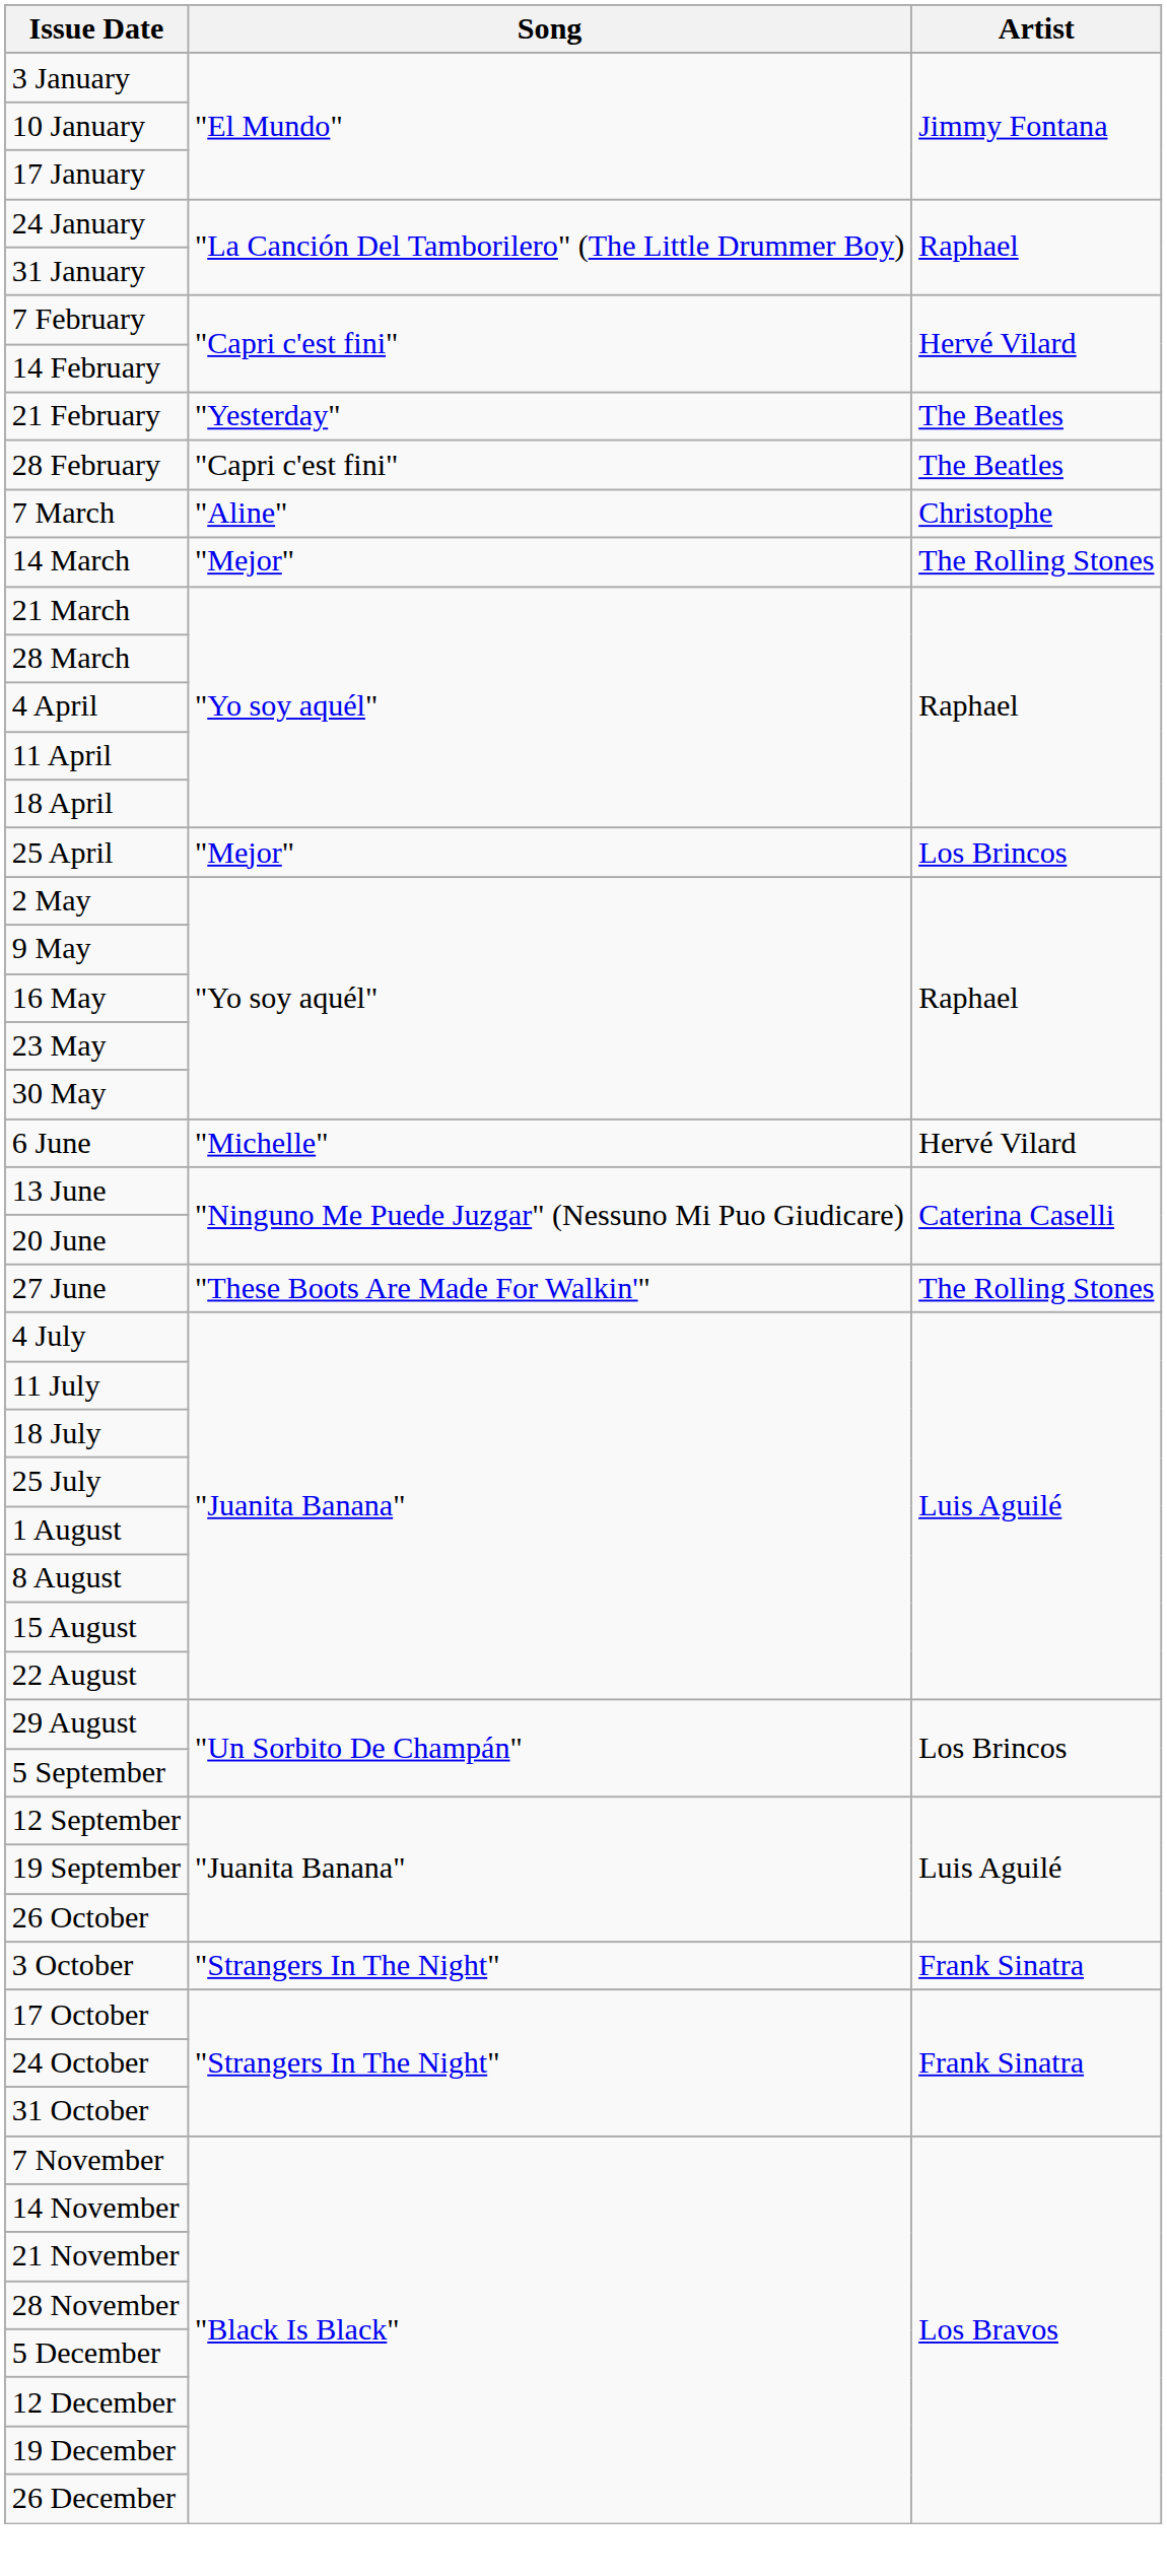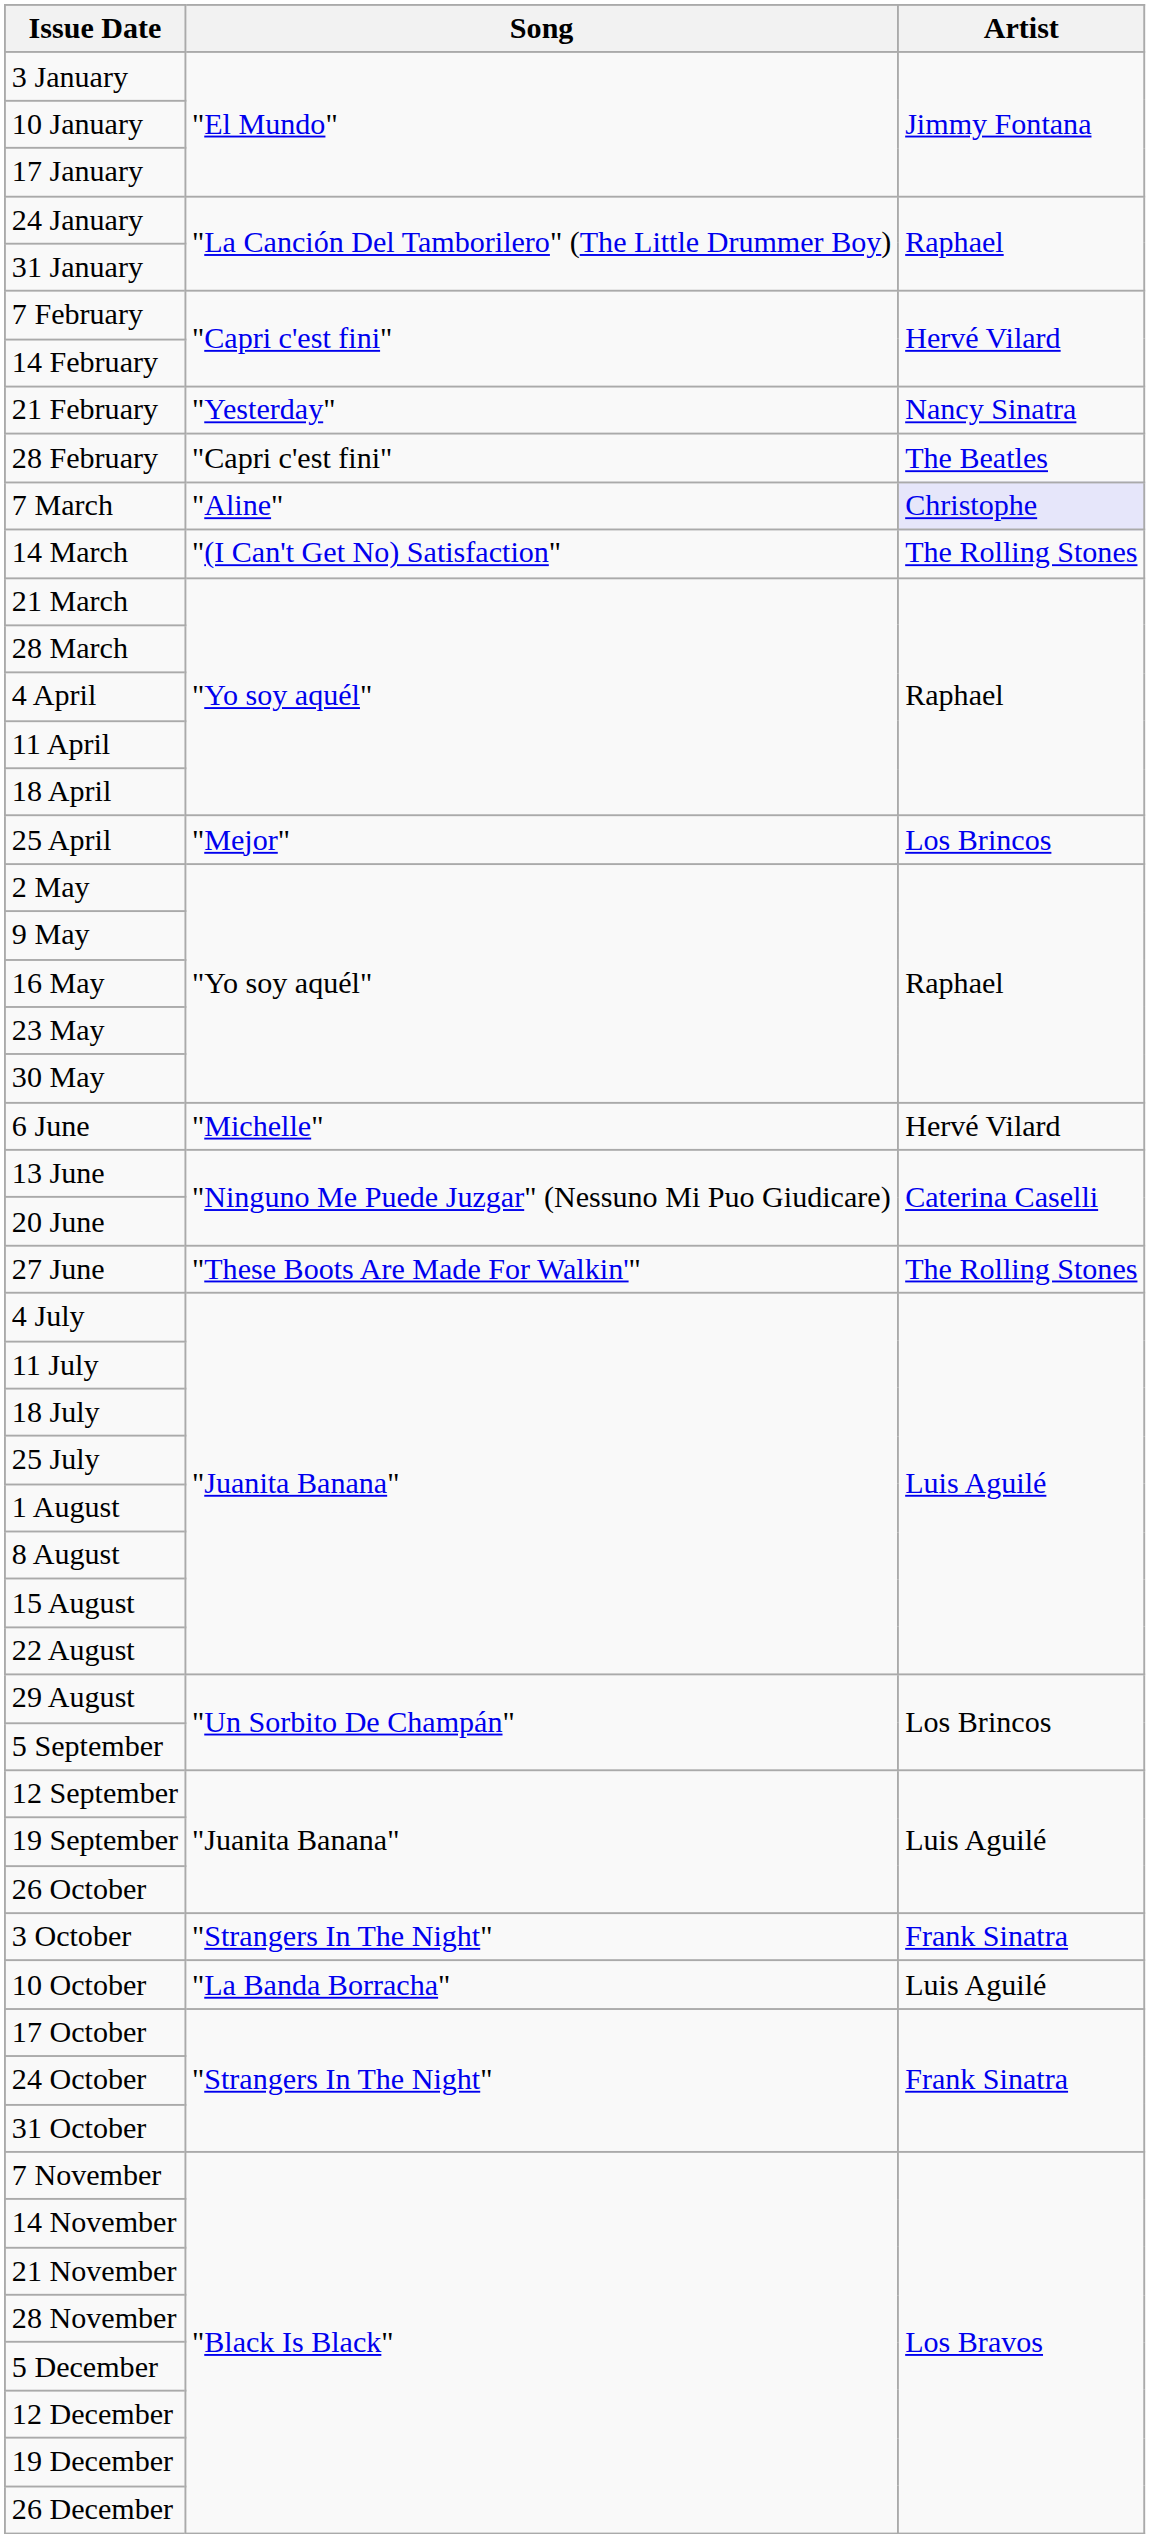 <table class="wikitable">
 <tr>
 <th>Issue Date</th>
 <th>Song</th>
 <th>Artist</th>
 </tr>
 <tr>
 <td>3 January</td>
 <td rowspan=3>"<a href='#'>El Mundo</a>"</td>
 <td rowspan=3><a href='#'>Jimmy Fontana</a></td>
 </tr>
 <tr>
 <td>10 January</td>
 </tr>
 <tr>
 <td>17 January</td>
 </tr>
 <tr>
 <td>24 January</td>
 <td rowspan=2>"<a href='#'>La Canción Del Tamborilero</a>" (<a href='#'>The Little Drummer Boy</a>)</td>
 <td rowspan=2><a href='#'>Raphael</a></td>
 </tr>
 <tr>
 <td>31 January</td>
 </tr>
 <tr>
 <td>7 February</td>
 <td rowspan=2>"<a href='#'>Capri c'est fini</a>"</td>
 <td rowspan=2><a href='#'>Hervé Vilard</a></td>
 </tr>
 <tr>
 <td>14 February</td>
 </tr>
 <tr>
 <td>21 February</td>
 <td rowspan=1>"<a href='#'>Yesterday</a>"</td>
-<td rowspan=1><a href='#'>The Beatles</a></td>
+<td rowspan=1><a href='#'>Nancy Sinatra</a></td>
 </tr>
 <tr>
 <td>28 February</td>
 <td>"Capri c'est fini"</td>
 <td rowspan=1><a href='#'>The Beatles</a></td>
 </tr>
 <tr>
 <td>7 March</td>
 <td rowspan=1>"<a href='#'>Aline</a>"</td>
-<td rowspan=1><a href='#'>Christophe</a></td>
+<td rowspan=1 style="background: lavender;"><a href='#'>Christophe</a></td>
 </tr>
 <tr>
 <td>14 March</td>
-<td rowspan=1>"<a href='#'>Mejor</a>"</td>
+<td rowspan=1>"<a href='#'>(I Can't Get No) Satisfaction</a>"</td>
 <td rowspan=1><a href='#'>The Rolling Stones</a></td>
 </tr>
 <tr>
 <td>21 March</td>
 <td rowspan=5>"<a href='#'>Yo soy aquél</a>"</td>
 <td rowspan="5">Raphael</td>
 </tr>
 <tr>
 <td>28 March</td>
 </tr>
 <tr>
 <td>4 April</td>
 </tr>
 <tr>
 <td>11 April</td>
 </tr>
 <tr>
 <td>18 April</td>
 </tr>
 <tr>
 <td>25 April</td>
 <td rowspan=1>"<a href='#'>Mejor</a>"</td>
 <td rowspan=1><a href='#'>Los Brincos</a></td>
 </tr>
 <tr>
 <td>2 May</td>
 <td rowspan=5>"Yo soy aquél"</td>
 <td rowspan="5">Raphael</td>
 </tr>
 <tr>
 <td>9 May</td>
 </tr>
 <tr>
 <td>16 May</td>
 </tr>
 <tr>
 <td>23 May</td>
 </tr>
 <tr>
 <td>30 May</td>
 </tr>
 <tr>
 <td>6 June</td>
 <td rowspan=1>"<a href='#'>Michelle</a>"</td>
 <td>Hervé Vilard</td>
 </tr>
 <tr>
 <td>13 June</td>
 <td rowspan=2>"<a href='#'>Ninguno Me Puede Juzgar</a>" (Nessuno Mi Puo Giudicare)</td>
 <td rowspan=2><a href='#'>Caterina Caselli</a></td>
 </tr>
 <tr>
 <td>20 June</td>
 </tr>
 <tr |>
 <td>27 June</td>
 <td rowspan=1>"<a href='#'>These Boots Are Made For Walkin'</a>"</td>
 <td rowspan=1><a href='#'>The Rolling Stones</a></td>
 </tr>
 <tr>
 <td>4 July</td>
 <td rowspan=8>"<a href='#'>Juanita Banana</a>"</td>
 <td rowspan=8><a href='#'>Luis Aguilé</a></td>
 </tr>
 <tr>
 <td>11 July</td>
 </tr>
 <tr>
 <td>18 July</td>
 </tr>
 <tr>
 <td>25 July</td>
 </tr>
 <tr>
 <td>1 August</td>
 </tr>
 <tr>
 <td>8 August</td>
 </tr>
 <tr>
 <td>15 August</td>
 </tr>
 <tr>
 <td>22 August</td>
 </tr>
 <tr>
 <td>29 August</td>
 <td rowspan=2>"<a href='#'>Un Sorbito De Champán</a>"</td>
 <td rowspan=2>Los Brincos</td>
 </tr>
 <tr>
 <td>5 September</td>
 </tr>
 <tr>
 <td>12 September</td>
 <td rowspan=3>"Juanita Banana"</td>
 <td rowspan=3>Luis Aguilé</td>
 </tr>
 <tr>
 <td>19 September</td>
 </tr>
 <tr>
 <td>26 October</td>
 </tr>
 <tr>
 <td>3 October</td>
 <td>"<a href='#'>Strangers In The Night</a>"</td>
 <td><a href='#'>Frank Sinatra</a></td>
 </tr>
 <tr>
+<td>10 October</td>
+<td>"<a href='#'>La Banda Borracha</a>"</td>
+<td>Luis Aguilé</td>
+</tr>
+<tr>
 <td>17 October</td>
 <td rowspan=3>"<a href='#'>Strangers In The Night</a>"</td>
 <td rowspan=3><a href='#'>Frank Sinatra</a></td>
 </tr>
 <tr>
 <td>24 October</td>
 </tr>
 <tr>
 <td>31 October</td>
 </tr>
 <tr>
 <td>7 November</td>
 <td rowspan=8>"<a href='#'>Black Is Black</a>"</td>
 <td rowspan=8><a href='#'>Los Bravos</a></td>
 </tr>
 <tr>
 <td>14 November</td>
 </tr>
 <tr>
 <td>21 November</td>
 </tr>
 <tr>
 <td>28 November</td>
 </tr>
 <tr>
 <td>5 December</td>
 </tr>
 <tr>
 <td>12 December</td>
 </tr>
 <tr>
 <td>19 December</td>
 </tr>
 <tr>
 <td>26 December</td>
 </tr>
 </table>
